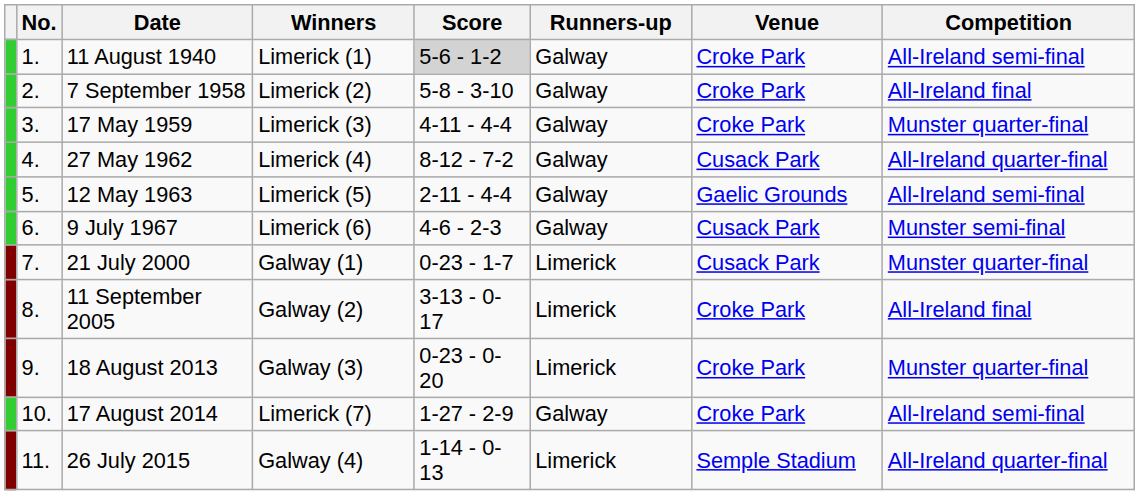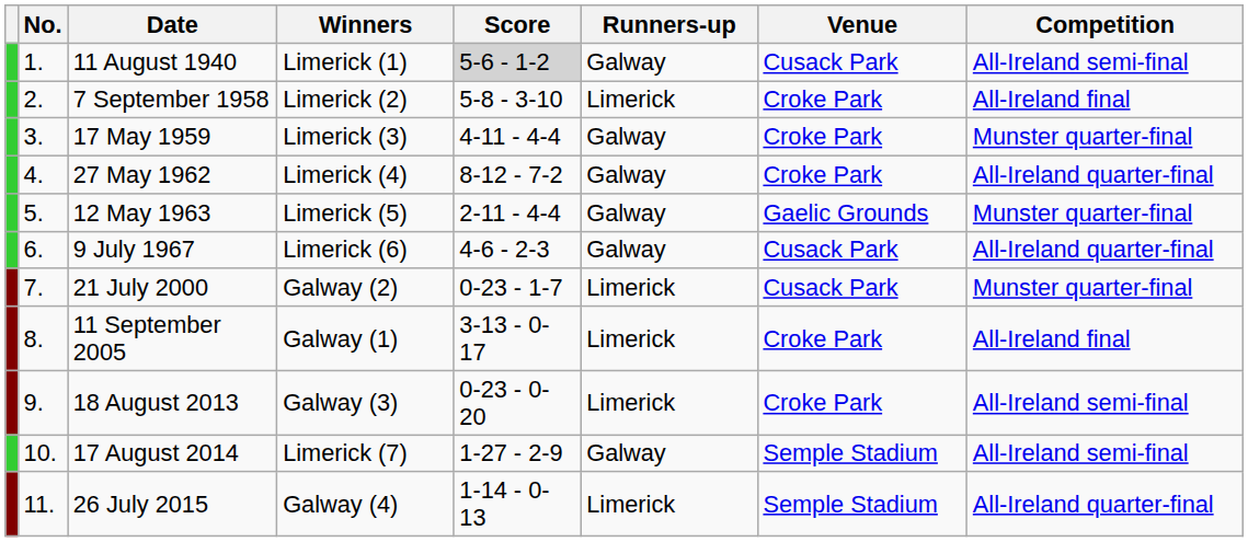 <table class="wikitable" style="font-size:90%">
 <tr>
 <th width=1></th>
 <th width=5>No.</th>
 <th width=120>Date</th>
 <th width=100>Winners</th>
 <th width=70>Score</th>
 <th width=100>Runners-up</th>
 <th width=120>Venue</th>
 <th width=160>Competition</th>
 </tr>
 <tr>
 <td style="background-color:#32CD32"></td>
 <td>1.</td>
 <td>11 August 1940</td>
 <td>Limerick (1)</td>
 <td style="background: lightgrey;">5-6 - 1-2</td>
 <td>Galway</td>
-<td><a href='#'>Croke Park</a></td>
+<td><a href='#'>Cusack Park</a></td>
 <td><a href='#'>All-Ireland semi-final</a></td>
 </tr>
 <tr>
 <td style="background-color:#32CD32"></td>
 <td>2.</td>
 <td>7 September 1958</td>
 <td>Limerick (2)</td>
 <td>5-8 - 3-10</td>
-<td>Galway</td>
+<td>Limerick</td>
 <td><a href='#'>Croke Park</a></td>
 <td><a href='#'>All-Ireland final</a></td>
 </tr>
 <tr>
 <td style="background-color:#32CD32"></td>
 <td>3.</td>
 <td>17 May 1959</td>
 <td>Limerick (3)</td>
 <td>4-11 - 4-4</td>
 <td>Galway</td>
 <td><a href='#'>Croke Park</a></td>
 <td><a href='#'>Munster quarter-final</a></td>
 </tr>
 <tr>
 <td style="background-color:#32CD32"></td>
 <td>4.</td>
 <td>27 May 1962</td>
 <td>Limerick (4)</td>
 <td>8-12 - 7-2</td>
 <td>Galway</td>
-<td><a href='#'>Cusack Park</a></td>
+<td><a href='#'>Croke Park</a></td>
 <td><a href='#'>All-Ireland quarter-final</a></td>
 </tr>
 <tr>
 <td style="background-color:#32CD32"></td>
 <td>5.</td>
 <td>12 May 1963</td>
 <td>Limerick (5)</td>
 <td>2-11 - 4-4</td>
 <td>Galway</td>
 <td><a href='#'>Gaelic Grounds</a></td>
-<td><a href='#'>All-Ireland semi-final</a></td>
+<td><a href='#'>Munster quarter-final</a></td>
 </tr>
 <tr>
 <td style="background-color:#32CD32"></td>
 <td>6.</td>
 <td>9 July 1967</td>
 <td>Limerick (6)</td>
 <td>4-6 - 2-3</td>
 <td>Galway</td>
 <td><a href='#'>Cusack Park</a></td>
-<td><a href='#'>Munster semi-final</a></td>
+<td><a href='#'>All-Ireland quarter-final</a></td>
 </tr>
 <tr>
 <td style="background-color:#800000"></td>
 <td>7.</td>
 <td>21 July 2000</td>
-<td>Galway (1)</td>
+<td>Galway (2)</td>
 <td>0-23 - 1-7</td>
 <td>Limerick</td>
 <td><a href='#'>Cusack Park</a></td>
 <td><a href='#'>Munster quarter-final</a></td>
 </tr>
 <tr>
 <td style="background-color:#800000"></td>
 <td>8.</td>
 <td>11 September 2005</td>
-<td>Galway (2)</td>
+<td>Galway (1)</td>
 <td>3-13 - 0-17</td>
 <td>Limerick</td>
 <td><a href='#'>Croke Park</a></td>
 <td><a href='#'>All-Ireland final</a></td>
 </tr>
 <tr>
 <td style="background-color:#800000"></td>
 <td>9.</td>
 <td>18 August 2013</td>
 <td>Galway (3)</td>
 <td>0-23 - 0-20</td>
 <td>Limerick</td>
 <td><a href='#'>Croke Park</a></td>
-<td><a href='#'>Munster quarter-final</a></td>
+<td><a href='#'>All-Ireland semi-final</a></td>
 </tr>
 <tr>
 <td style="background-color:#32CD32"></td>
 <td>10.</td>
 <td>17 August 2014</td>
 <td>Limerick (7)</td>
 <td>1-27 - 2-9</td>
 <td>Galway</td>
-<td><a href='#'>Croke Park</a></td>
+<td><a href='#'>Semple Stadium</a></td>
 <td><a href='#'>All-Ireland semi-final</a></td>
 </tr>
 <tr>
 <td style="background-color:#800000"></td>
 <td>11.</td>
 <td>26 July 2015</td>
 <td>Galway (4)</td>
 <td>1-14 - 0-13</td>
 <td>Limerick</td>
 <td><a href='#'>Semple Stadium</a></td>
 <td><a href='#'>All-Ireland quarter-final</a></td>
 </tr>
 </table>
